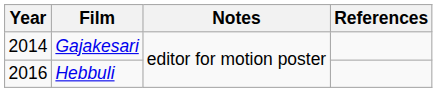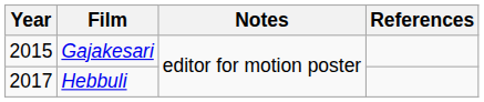 <table class="wikitable">
 <tr>
 <th>Year</th>
 <th>Film</th>
 <th>Notes</th>
 <th>References</th>
 </tr>
 <tr>
-<td>2014</td>
+<td>2015</td>
 <td><em><a href='#'>Gajakesari</a></em></td>
 <td rowspan="2">editor for motion poster</td>
 <td></td>
 </tr>
 <tr>
-<td>2016</td>
+<td>2017</td>
 <td><em><a href='#'>Hebbuli</a></em></td>
 <td></td>
 </tr>
 </table>
